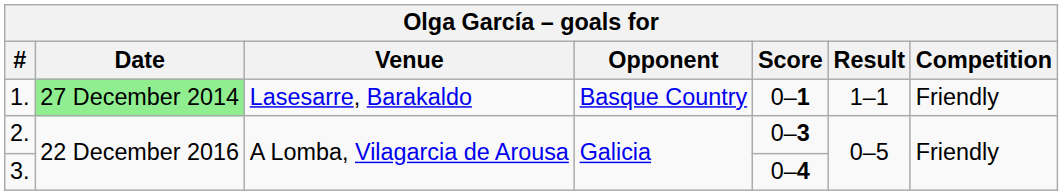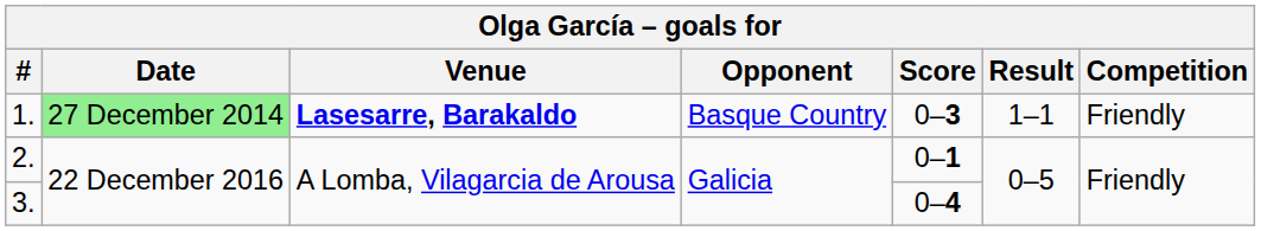 <table class="wikitable">
 <tr>
 <th colspan="7"><strong>Olga García – goals for </strong></th>
 </tr>
 <tr>
 <th>#</th>
 <th>Date</th>
 <th>Venue</th>
 <th>Opponent</th>
 <th>Score</th>
 <th>Result</th>
 <th>Competition</th>
 </tr>
 <tr>
 <td align="center">1.</td>
 <td style="background: lightgreen;">27 December 2014</td>
-<td><a href='#'>Lasesarre</a>, <a href='#'>Barakaldo</a></td>
+<td><strong><a href='#'>Lasesarre</a>, <a href='#'>Barakaldo</a></strong></td>
 <td> <a href='#'>Basque Country</a></td>
-<td align=center>0–<strong>1</strong></td>
+<td align=center>0–<strong>3</strong></td>
 <td align=center>1–1</td>
 <td>Friendly</td>
 </tr>
 <tr>
 <td align="center">2.</td>
 <td rowspan=2>22 December 2016</td>
 <td rowspan=2>A Lomba, <a href='#'>Vilagarcia de Arousa</a></td>
 <td rowspan=2> <a href='#'>Galicia</a></td>
-<td align=center>0–<strong>3</strong></td>
+<td align=center>0–<strong>1</strong></td>
 <td rowspan=2 align=center>0–5</td>
 <td rowspan=2>Friendly</td>
 </tr>
 <tr>
 <td align="center">3.</td>
 <td align=center>0–<strong>4</strong></td>
 </tr>
 </table>
